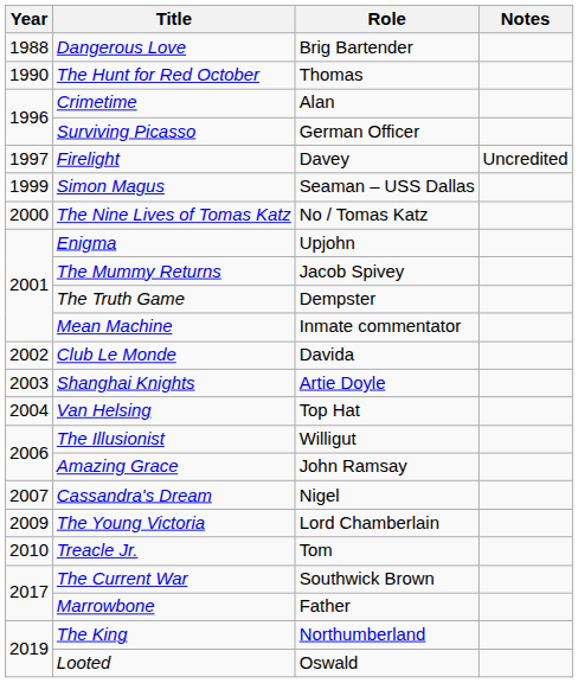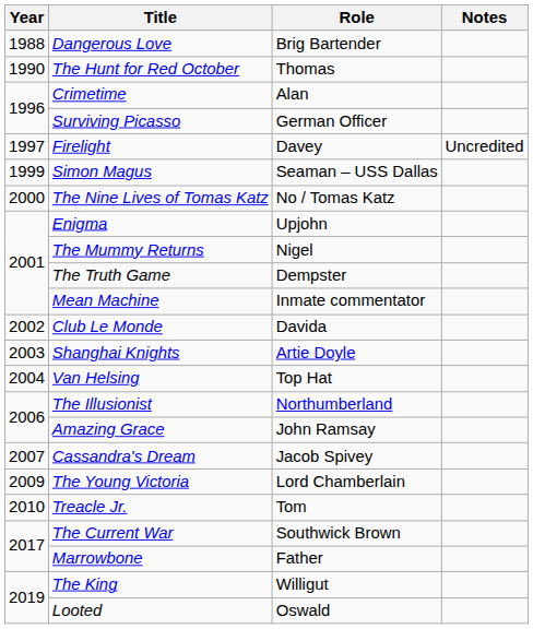 <table class="wikitable sortable">
 <tr>
 <th>Year</th>
 <th>Title</th>
 <th>Role</th>
 <th class="unsortable">Notes</th>
 </tr>
 <tr>
 <td>1988</td>
 <td><em><a href='#'>Dangerous Love</a></em></td>
 <td>Brig Bartender</td>
 <td></td>
 </tr>
 <tr>
 <td>1990</td>
 <td><em><a href='#'>The Hunt for Red October</a></em></td>
 <td>Thomas</td>
 <td></td>
 </tr>
 <tr>
 <td rowspan="2">1996</td>
 <td><em><a href='#'>Crimetime</a></em></td>
 <td>Alan</td>
 <td></td>
 </tr>
 <tr>
 <td><em><a href='#'>Surviving Picasso</a></em></td>
 <td>German Officer</td>
 <td></td>
 </tr>
 <tr>
 <td>1997</td>
 <td><em><a href='#'>Firelight</a></em></td>
 <td>Davey</td>
 <td>Uncredited</td>
 </tr>
 <tr>
 <td>1999</td>
 <td><em><a href='#'>Simon Magus</a></em></td>
 <td>Seaman – USS Dallas</td>
 <td></td>
 </tr>
 <tr>
 <td>2000</td>
 <td><em><a href='#'>The Nine Lives of Tomas Katz</a></em></td>
 <td>No / Tomas Katz</td>
 <td></td>
 </tr>
 <tr>
 <td rowspan="4">2001</td>
 <td><em><a href='#'>Enigma</a></em></td>
 <td>Upjohn</td>
 <td></td>
 </tr>
 <tr>
 <td><em><a href='#'>The Mummy Returns</a></em></td>
-<td>Jacob Spivey</td>
+<td>Nigel</td>
 <td></td>
 </tr>
 <tr>
 <td><em>The Truth Game</em></td>
 <td>Dempster</td>
 <td></td>
 </tr>
 <tr>
 <td><em><a href='#'>Mean Machine</a></em></td>
 <td>Inmate commentator</td>
 <td></td>
 </tr>
 <tr>
 <td>2002</td>
 <td><em><a href='#'>Club Le Monde</a></em></td>
 <td>Davida</td>
 <td></td>
 </tr>
 <tr>
 <td>2003</td>
 <td><em><a href='#'>Shanghai Knights</a></em></td>
 <td><a href='#'>Artie Doyle</a></td>
 <td></td>
 </tr>
 <tr>
 <td>2004</td>
 <td><em><a href='#'>Van Helsing</a></em></td>
 <td>Top Hat</td>
 <td></td>
 </tr>
 <tr>
 <td rowspan="2">2006</td>
 <td><em><a href='#'>The Illusionist</a></em></td>
-<td>Willigut</td>
+<td><a href='#'>Northumberland</a></td>
 <td></td>
 </tr>
 <tr>
 <td><em><a href='#'>Amazing Grace</a></em></td>
 <td>John Ramsay</td>
 <td></td>
 </tr>
 <tr>
 <td>2007</td>
 <td><em><a href='#'>Cassandra's Dream</a></em></td>
-<td>Nigel</td>
+<td>Jacob Spivey</td>
 <td></td>
 </tr>
 <tr>
 <td>2009</td>
 <td><em><a href='#'>The Young Victoria</a></em></td>
 <td>Lord Chamberlain</td>
 <td></td>
 </tr>
 <tr>
 <td>2010</td>
 <td><em><a href='#'>Treacle Jr.</a></em></td>
 <td>Tom</td>
 <td></td>
 </tr>
 <tr>
 <td rowspan="2">2017</td>
 <td><em><a href='#'>The Current War</a></em></td>
 <td>Southwick Brown</td>
 <td></td>
 </tr>
 <tr>
 <td><em><a href='#'>Marrowbone</a></em></td>
 <td>Father</td>
 <td></td>
 </tr>
 <tr>
 <td rowspan="2">2019</td>
 <td><em><a href='#'>The King</a></em></td>
-<td><a href='#'>Northumberland</a></td>
+<td>Willigut</td>
 <td></td>
 </tr>
 <tr>
 <td><em>Looted</em></td>
 <td>Oswald</td>
 <td></td>
 </tr>
 </table>
